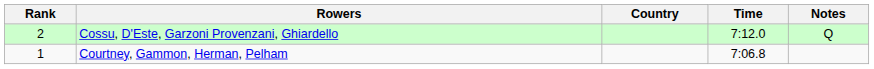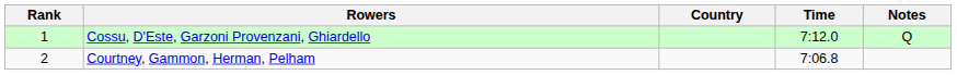 <table class="wikitable" width=70%>
 <tr>
 <th>Rank</th>
 <th>Rowers</th>
 <th>Country</th>
 <th>Time</th>
 <th>Notes</th>
 </tr>
 <tr align=center bgcolor=ccffcc>
-<td>2</td>
+<td>1</td>
 <td align=left><a href='#'>Cossu</a>, <a href='#'>D'Este</a>, <a href='#'>Garzoni Provenzani</a>, <a href='#'>Ghiardello</a></td>
 <td align=left></td>
 <td>7:12.0</td>
 <td>Q</td>
 </tr>
 <tr align=center>
-<td>1</td>
+<td>2</td>
 <td align=left><a href='#'>Courtney</a>, <a href='#'>Gammon</a>, <a href='#'>Herman</a>, <a href='#'>Pelham</a></td>
 <td align=left></td>
 <td>7:06.8</td>
 <td></td>
 </tr>
 </table>
